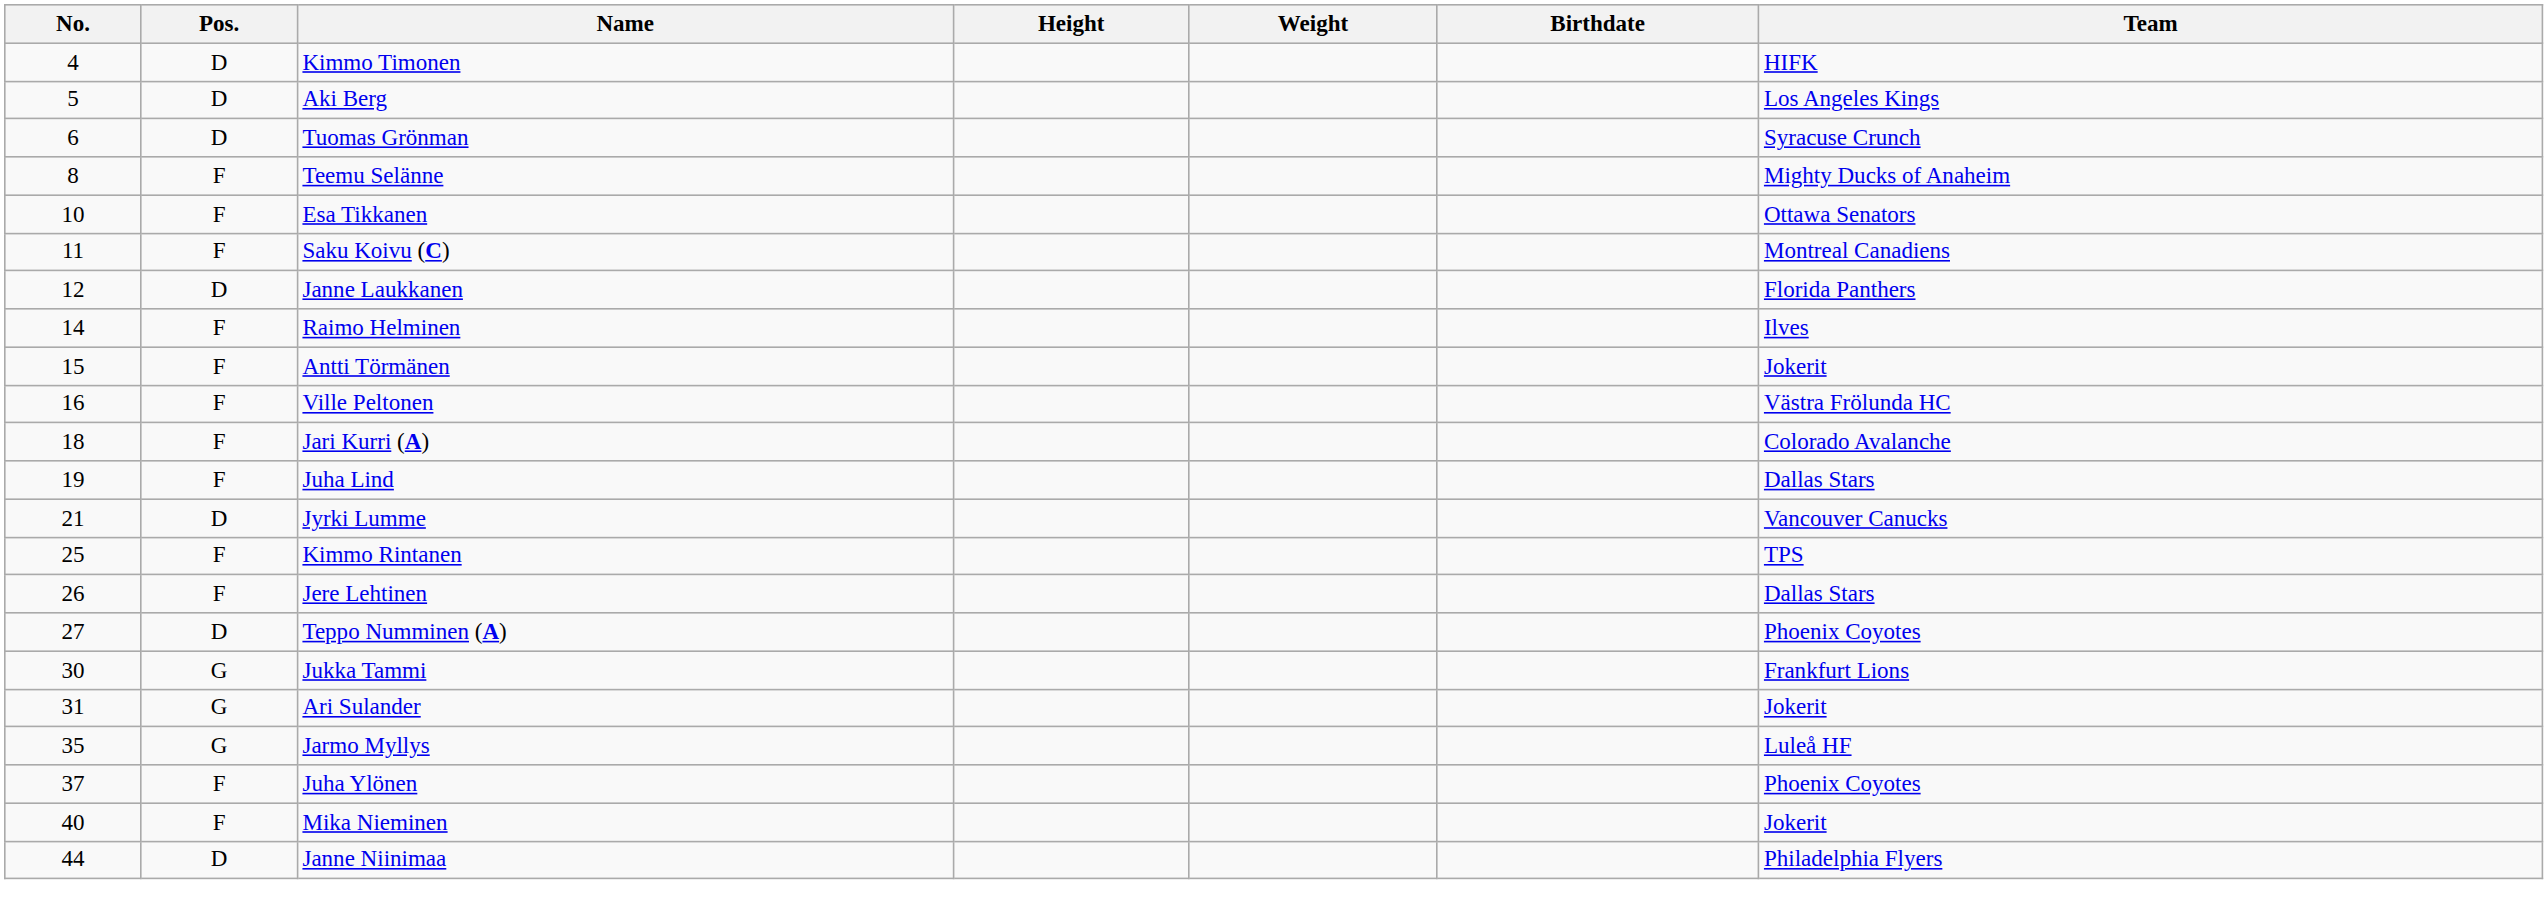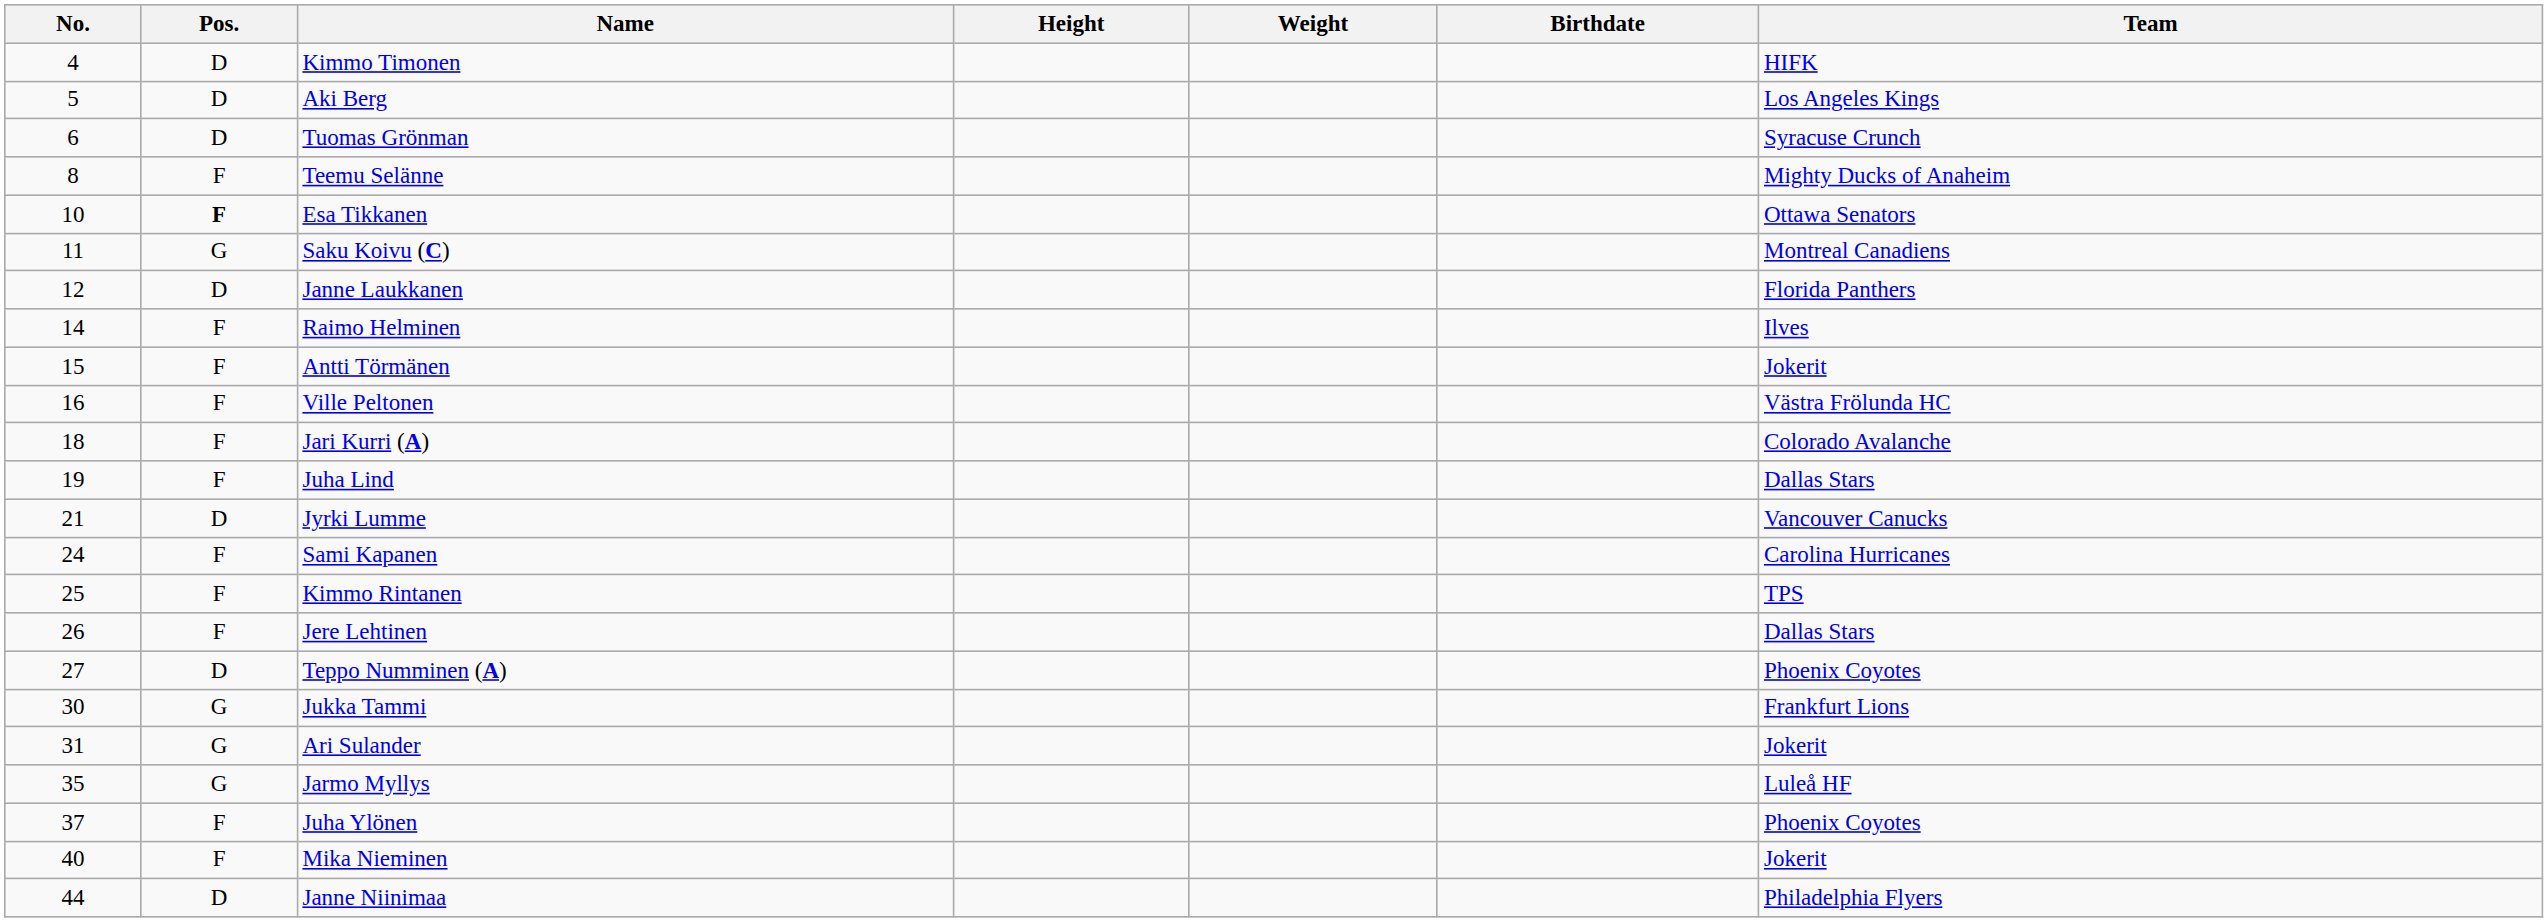 <table class="wikitable sortable" width="80%" style="font-size: 90%; text-align: center;">
 <tr>
 <th>No.</th>
 <th>Pos.</th>
 <th>Name</th>
 <th>Height</th>
 <th>Weight</th>
 <th>Birthdate</th>
 <th>Team</th>
 </tr>
 <tr>
 <td>4</td>
 <td>D</td>
 <td style="text-align:left;"><a href='#'>Kimmo Timonen</a></td>
 <td></td>
 <td></td>
 <td style="text-align:right;"></td>
 <td style="text-align:left;"> <a href='#'>HIFK</a></td>
 </tr>
 <tr>
 <td>5</td>
 <td>D</td>
 <td style="text-align:left;"><a href='#'>Aki Berg</a></td>
 <td></td>
 <td></td>
 <td style="text-align:right;"></td>
 <td style="text-align:left;"> <a href='#'>Los Angeles Kings</a></td>
 </tr>
 <tr>
 <td>6</td>
 <td>D</td>
 <td style="text-align:left;"><a href='#'>Tuomas Grönman</a></td>
 <td></td>
 <td></td>
 <td style="text-align:right;"></td>
 <td style="text-align:left;"> <a href='#'>Syracuse Crunch</a></td>
 </tr>
 <tr>
 <td>8</td>
 <td>F</td>
 <td style="text-align:left;"><a href='#'>Teemu Selänne</a></td>
 <td></td>
 <td></td>
 <td style="text-align:right;"></td>
 <td style="text-align:left;"> <a href='#'>Mighty Ducks of Anaheim</a></td>
 </tr>
 <tr>
 <td>10</td>
-<td>F</td>
+<td><strong>F</strong></td>
 <td style="text-align:left;"><a href='#'>Esa Tikkanen</a></td>
 <td></td>
 <td></td>
 <td style="text-align:right;"></td>
 <td style="text-align:left;"> <a href='#'>Ottawa Senators</a></td>
 </tr>
 <tr>
 <td>11</td>
-<td>F</td>
+<td>G</td>
 <td style="text-align:left;"><a href='#'>Saku Koivu</a> (<strong><a href='#'>C</a></strong>)</td>
 <td></td>
 <td></td>
 <td style="text-align:right;"></td>
 <td style="text-align:left;"> <a href='#'>Montreal Canadiens</a></td>
 </tr>
 <tr>
 <td>12</td>
 <td>D</td>
 <td style="text-align:left;"><a href='#'>Janne Laukkanen</a></td>
 <td></td>
 <td></td>
 <td style="text-align:right;"></td>
 <td style="text-align:left;"> <a href='#'>Florida Panthers</a></td>
 </tr>
 <tr>
 <td>14</td>
 <td>F</td>
 <td style="text-align:left;"><a href='#'>Raimo Helminen</a></td>
 <td></td>
 <td></td>
 <td style="text-align:right;"></td>
 <td style="text-align:left;"> <a href='#'>Ilves</a></td>
 </tr>
 <tr>
 <td>15</td>
 <td>F</td>
 <td style="text-align:left;"><a href='#'>Antti Törmänen</a></td>
 <td></td>
 <td></td>
 <td style="text-align:right;"></td>
 <td style="text-align:left;"> <a href='#'>Jokerit</a></td>
 </tr>
 <tr>
 <td>16</td>
 <td>F</td>
 <td style="text-align:left;"><a href='#'>Ville Peltonen</a></td>
 <td></td>
 <td></td>
 <td style="text-align:right;"></td>
 <td style="text-align:left;"> <a href='#'>Västra Frölunda HC</a></td>
 </tr>
 <tr>
 <td>18</td>
 <td>F</td>
 <td style="text-align:left;"><a href='#'>Jari Kurri</a> (<strong><a href='#'>A</a></strong>)</td>
 <td></td>
 <td></td>
 <td style="text-align:right;"></td>
 <td style="text-align:left;"> <a href='#'>Colorado Avalanche</a></td>
 </tr>
 <tr>
 <td>19</td>
 <td>F</td>
 <td style="text-align:left;"><a href='#'>Juha Lind</a></td>
 <td></td>
 <td></td>
 <td style="text-align:right;"></td>
 <td style="text-align:left;"> <a href='#'>Dallas Stars</a></td>
 </tr>
 <tr>
 <td>21</td>
 <td>D</td>
 <td style="text-align:left;"><a href='#'>Jyrki Lumme</a></td>
 <td></td>
 <td></td>
 <td style="text-align:right;"></td>
 <td style="text-align:left;"> <a href='#'>Vancouver Canucks</a></td>
+</tr>
+<tr>
+<td>24</td>
+<td>F</td>
+<td style="text-align:left;"><a href='#'>Sami Kapanen</a></td>
+<td></td>
+<td></td>
+<td style="text-align:right;"></td>
+<td style="text-align:left;"> <a href='#'>Carolina Hurricanes</a></td>
 </tr>
 <tr>
 <td>25</td>
 <td>F</td>
 <td style="text-align:left;"><a href='#'>Kimmo Rintanen</a></td>
 <td></td>
 <td></td>
 <td style="text-align:right;"></td>
 <td style="text-align:left;"> <a href='#'>TPS</a></td>
 </tr>
 <tr>
 <td>26</td>
 <td>F</td>
 <td style="text-align:left;"><a href='#'>Jere Lehtinen</a></td>
 <td></td>
 <td></td>
 <td style="text-align:right;"></td>
 <td style="text-align:left;"> <a href='#'>Dallas Stars</a></td>
 </tr>
 <tr>
 <td>27</td>
 <td>D</td>
 <td style="text-align:left;"><a href='#'>Teppo Numminen</a> (<strong><a href='#'>A</a></strong>)</td>
 <td></td>
 <td></td>
 <td style="text-align:right;"></td>
 <td style="text-align:left;"> <a href='#'>Phoenix Coyotes</a></td>
 </tr>
 <tr>
 <td>30</td>
 <td>G</td>
 <td style="text-align:left;"><a href='#'>Jukka Tammi</a></td>
 <td></td>
 <td></td>
 <td style="text-align:right;"></td>
 <td style="text-align:left;"> <a href='#'>Frankfurt Lions</a></td>
 </tr>
 <tr>
 <td>31</td>
 <td>G</td>
 <td style="text-align:left;"><a href='#'>Ari Sulander</a></td>
 <td></td>
 <td></td>
 <td style="text-align:right;"></td>
 <td style="text-align:left;"> <a href='#'>Jokerit</a></td>
 </tr>
 <tr>
 <td>35</td>
 <td>G</td>
 <td style="text-align:left;"><a href='#'>Jarmo Myllys</a></td>
 <td></td>
 <td></td>
 <td style="text-align:right;"></td>
 <td style="text-align:left;"> <a href='#'>Luleå HF</a></td>
 </tr>
 <tr>
 <td>37</td>
 <td>F</td>
 <td style="text-align:left;"><a href='#'>Juha Ylönen</a></td>
 <td></td>
 <td></td>
 <td style="text-align:right;"></td>
 <td style="text-align:left;"> <a href='#'>Phoenix Coyotes</a></td>
 </tr>
 <tr>
 <td>40</td>
 <td>F</td>
 <td style="text-align:left;"><a href='#'>Mika Nieminen</a></td>
 <td></td>
 <td></td>
 <td style="text-align:right;"></td>
 <td style="text-align:left;"> <a href='#'>Jokerit</a></td>
 </tr>
 <tr>
 <td>44</td>
 <td>D</td>
 <td style="text-align:left;"><a href='#'>Janne Niinimaa</a></td>
 <td></td>
 <td></td>
 <td style="text-align:right;"></td>
 <td style="text-align:left;"> <a href='#'>Philadelphia Flyers</a></td>
 </tr>
 </table>
